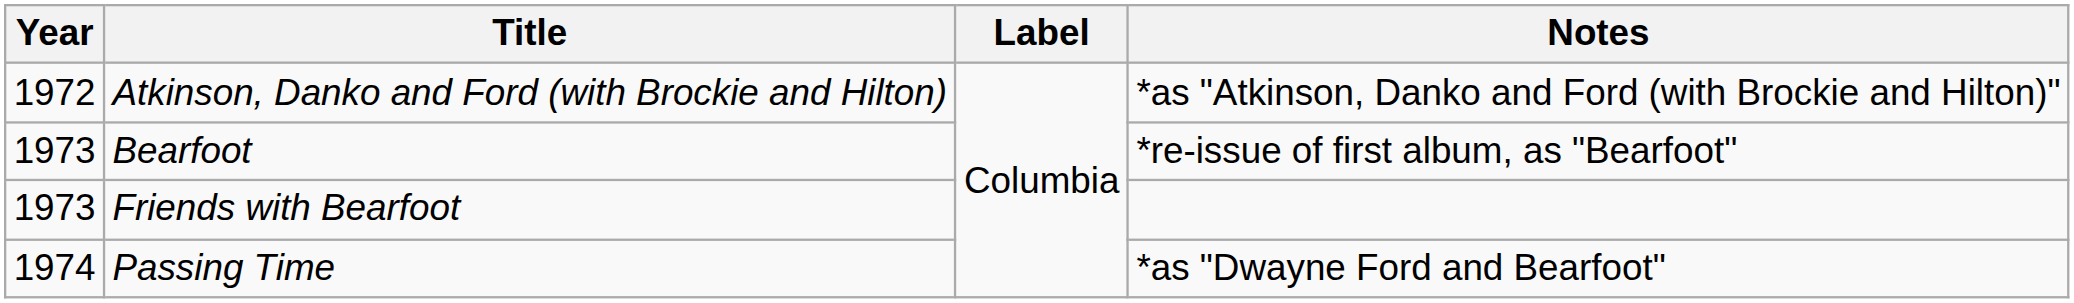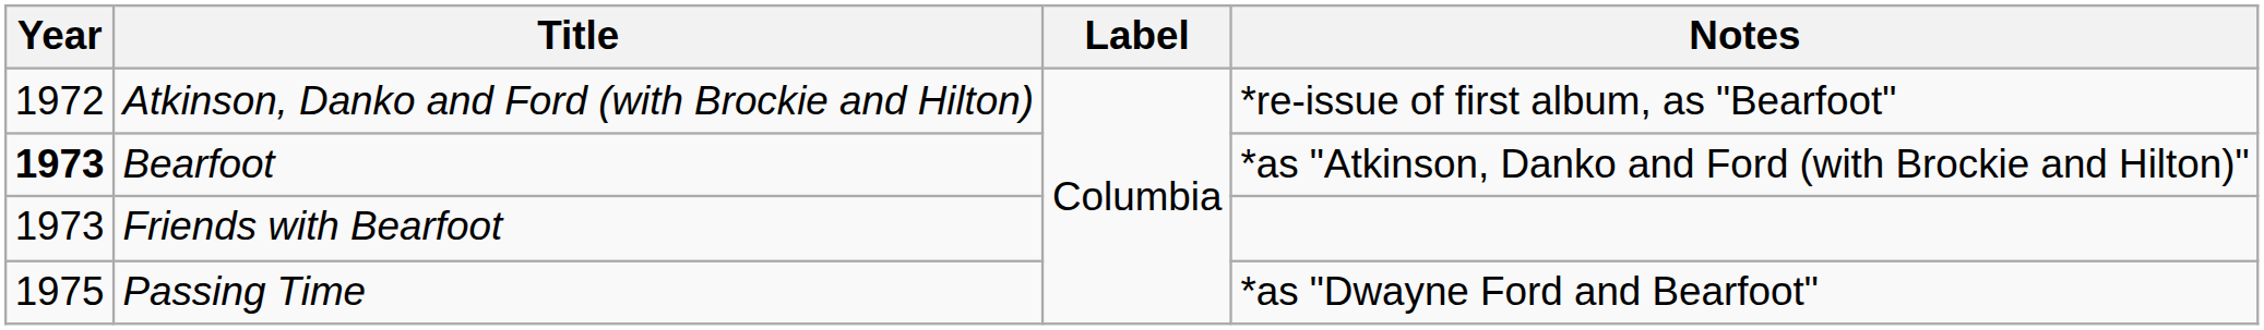 <table class="wikitable">
 <tr>
 <th>Year</th>
 <th>Title</th>
 <th>Label</th>
 <th>Notes</th>
 </tr>
 <tr>
 <td>1972</td>
 <td><em>Atkinson, Danko and Ford (with Brockie and Hilton)</em></td>
 <td rowspan=4>Columbia</td>
-<td>*as "Atkinson, Danko and Ford (with Brockie and Hilton)"</td>
+<td>*re-issue of first album, as "Bearfoot"</td>
 </tr>
 <tr>
-<td>1973</td>
+<td><strong>1973</strong></td>
 <td><em>Bearfoot</em></td>
-<td>*re-issue of first album, as "Bearfoot"</td>
+<td>*as "Atkinson, Danko and Ford (with Brockie and Hilton)"</td>
 </tr>
 <tr>
 <td>1973</td>
 <td><em>Friends with Bearfoot</em></td>
 <td></td>
 </tr>
 <tr>
-<td>1974</td>
+<td>1975</td>
 <td><em>Passing Time</em></td>
 <td>*as "Dwayne Ford and Bearfoot"</td>
 </tr>
 </table>
